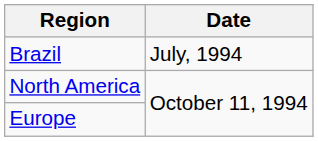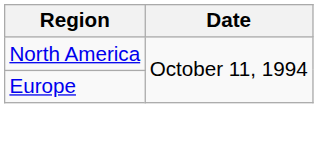 <table class="wikitable">
 <tr>
 <th>Region</th>
 <th>Date</th>
-</tr>
-<tr>
-<td><a href='#'>Brazil</a></td>
-<td rowspan="1">July, 1994</td>
 </tr>
 <tr>
 <td><a href='#'>North America</a></td>
 <td rowspan="2">October 11, 1994</td>
 </tr>
 <tr>
 <td><a href='#'>Europe</a></td>
 </tr>
 </table>
